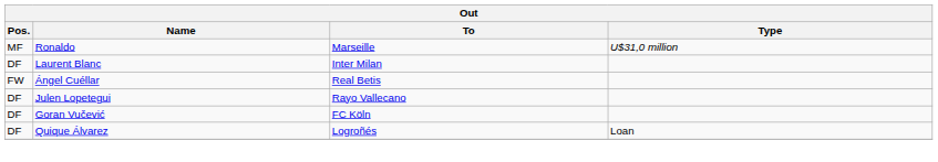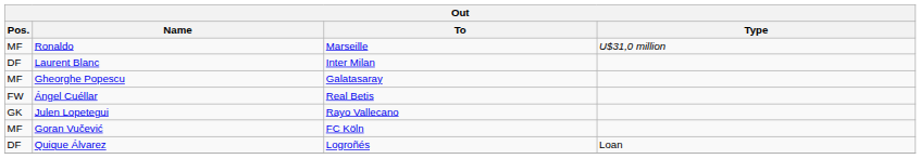 <table class="wikitable" style="font-size:90%;width:99%;">
 <tr>
 <th colspan="4">Out</th>
 </tr>
 <tr>
 <th width=3%>Pos.</th>
 <th width=32%>Name</th>
 <th width=30%>To</th>
 <th width=35%>Type</th>
 </tr>
 <tr>
 <td>MF</td>
 <td><a href='#'>Ronaldo</a></td>
 <td><a href='#'>Marseille</a></td>
 <td><em>U$31,0 million</em></td>
 </tr>
 <tr>
 <td>DF</td>
 <td><a href='#'>Laurent Blanc</a></td>
 <td><a href='#'>Inter Milan</a></td>
 <td></td>
 </tr>
 <tr>
+<td>MF</td>
+<td><a href='#'>Gheorghe Popescu</a></td>
+<td><a href='#'>Galatasaray</a></td>
+<td></td>
+</tr>
+<tr>
 <td>FW</td>
 <td><a href='#'>Ángel Cuéllar</a></td>
 <td><a href='#'>Real Betis</a></td>
 <td></td>
 </tr>
 <tr>
-<td>DF</td>
+<td>GK</td>
 <td><a href='#'>Julen Lopetegui</a></td>
 <td><a href='#'>Rayo Vallecano</a></td>
 <td></td>
 </tr>
 <tr>
-<td>DF</td>
+<td>MF</td>
 <td><a href='#'>Goran Vučević</a></td>
 <td><a href='#'>FC Köln</a></td>
 <td></td>
 </tr>
 <tr>
 <td>DF</td>
 <td><a href='#'>Quique Álvarez</a></td>
 <td><a href='#'>Logroñés</a></td>
 <td>Loan</td>
 </tr>
 <tr>
 </tr>
 </table>
